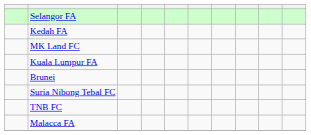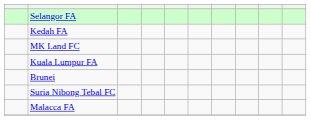 <table class="wikitable" style="font-size:90%;">
 <tr>
 <th width=30></th>
 <th></th>
 <th width=30></th>
 <th width=30></th>
 <th width=30></th>
 <th width=30></th>
 <th width=30></th>
 <th width=30></th>
 <th width=30></th>
 <th width=30></th>
 </tr>
 <tr style="background: #ccffcc;">
 <td></td>
 <td> <a href='#'>Selangor FA</a></td>
 <td></td>
 <td></td>
 <td></td>
 <td></td>
 <td></td>
 <td></td>
 <td></td>
 <td></td>
 </tr>
 <tr>
 <td></td>
 <td> <a href='#'>Kedah FA</a></td>
 <td></td>
 <td></td>
 <td></td>
 <td></td>
 <td></td>
 <td></td>
 <td></td>
 <td></td>
 </tr>
 <tr>
 <td></td>
 <td> <a href='#'>MK Land FC</a></td>
 <td></td>
 <td></td>
 <td></td>
 <td></td>
 <td></td>
 <td></td>
 <td></td>
 <td></td>
 </tr>
 <tr>
 <td></td>
 <td> <a href='#'>Kuala Lumpur FA</a></td>
 <td></td>
 <td></td>
 <td></td>
 <td></td>
 <td></td>
 <td></td>
 <td></td>
 <td></td>
 </tr>
 <tr>
 <td></td>
 <td> <a href='#'>Brunei</a></td>
 <td></td>
 <td></td>
 <td></td>
 <td></td>
 <td></td>
 <td></td>
 <td></td>
 <td></td>
 </tr>
 <tr>
 <td></td>
 <td> <a href='#'>Suria Nibong Tebal FC</a></td>
 <td></td>
 <td></td>
 <td></td>
 <td></td>
 <td></td>
 <td></td>
 <td></td>
 <td></td>
 </tr>
 <tr>
 <td></td>
-<td> <a href='#'>TNB FC</a></td>
-<td></td>
-<td></td>
-<td></td>
-<td></td>
-<td></td>
-<td></td>
-<td></td>
-<td></td>
-</tr>
-<tr>
-<td></td>
 <td> <a href='#'>Malacca FA</a></td>
 <td></td>
 <td></td>
 <td></td>
 <td></td>
 <td></td>
 <td></td>
 <td></td>
 <td></td>
 </tr>
 <tr>
 </tr>
 </table>
